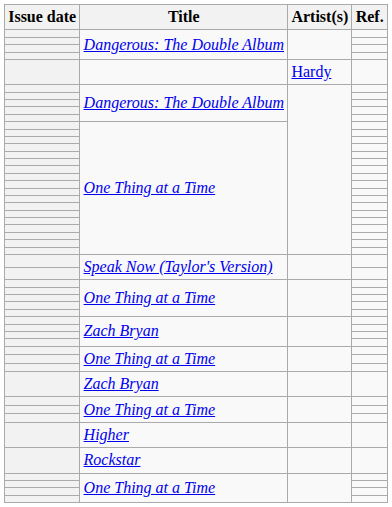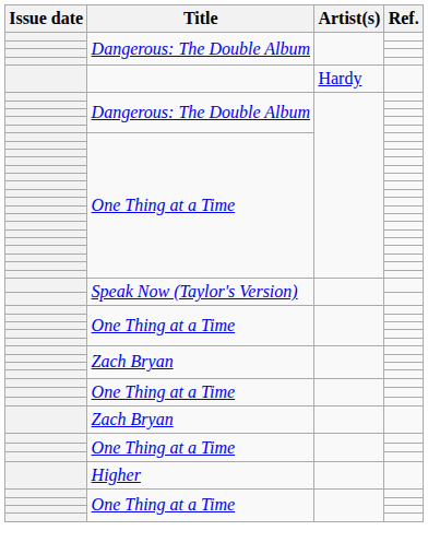 <table class="wikitable sortable plainrowheaders">
 <tr>
 <th scope=col>Issue date</th>
 <th scope=col>Title</th>
 <th scope=col>Artist(s)</th>
 <th scope=col class=unsortable>Ref.</th>
 </tr>
 <tr>
 <th scope=row></th>
 <td rowspan=4><em><a href='#'>Dangerous: The Double Album</a></em></td>
 <td rowspan=4></td>
 <td align=center></td>
 </tr>
 <tr>
 <th scope=row></th>
 <td align=center></td>
 </tr>
 <tr>
 <th scope=row></th>
 <td align=center></td>
 </tr>
 <tr>
 <th scope=row></th>
 <td align=center></td>
 </tr>
 <tr>
 <th scope=row></th>
 <td><em></em></td>
 <td><a href='#'>Hardy</a></td>
 <td align=center></td>
 </tr>
 <tr>
 <th scope=row></th>
 <td rowspan=5><em><a href='#'>Dangerous: The Double Album</a></em></td>
 <td rowspan=23></td>
 <td align=center></td>
 </tr>
 <tr>
 <th scope=row></th>
 <td align=center></td>
 </tr>
 <tr>
 <th scope=row></th>
 <td align=center></td>
 </tr>
 <tr>
 <th scope=row></th>
 <td align=center></td>
 </tr>
 <tr>
 <th scope=row></th>
 <td align=center></td>
 </tr>
 <tr>
 <th scope=row></th>
 <td rowspan=18><em><a href='#'>One Thing at a Time</a></em></td>
 <td align=center></td>
 </tr>
 <tr>
 <th scope=row></th>
 <td align=center></td>
 </tr>
 <tr>
 <th scope=row></th>
 <td align=center></td>
 </tr>
 <tr>
 <th scope=row></th>
 <td align=center></td>
 </tr>
 <tr>
 <th scope=row></th>
 <td align=center></td>
 </tr>
 <tr>
 <th scope=row></th>
 <td align=center></td>
 </tr>
 <tr>
 <th scope=row></th>
 <td align=center></td>
 </tr>
 <tr>
 <th scope=row></th>
 <td align=center></td>
 </tr>
 <tr>
 <th scope=row></th>
 <td align=center></td>
 </tr>
 <tr>
 <th scope=row></th>
 <td align=center></td>
 </tr>
 <tr>
 <th scope=row></th>
 <td align=center></td>
 </tr>
 <tr>
 <th scope=row></th>
 <td align=center></td>
 </tr>
 <tr>
 <th scope=row></th>
 <td align=center></td>
 </tr>
 <tr>
 <th scope=row></th>
 <td align=center></td>
 </tr>
 <tr>
 <th scope=row></th>
 <td align=center></td>
 </tr>
 <tr>
 <th scope=row></th>
 <td align=center></td>
 </tr>
 <tr>
 <th scope=row></th>
 <td align=center></td>
 </tr>
 <tr>
 <th scope=row></th>
 <td align=center></td>
 </tr>
 <tr>
 <th scope=row></th>
 <td rowspan="2"><em><a href='#'>Speak Now (Taylor's Version)</a></em></td>
 <td rowspan="2"></td>
 <td align=center></td>
 </tr>
 <tr>
 <th scope=row></th>
 <td align=center></td>
 </tr>
 <tr>
 <th scope=row></th>
 <td rowspan=5><em><a href='#'>One Thing at a Time</a></em></td>
 <td rowspan=5></td>
 <td align=center></td>
 </tr>
 <tr>
 <th scope=row></th>
 <td align=center></td>
 </tr>
 <tr>
 <th scope=row></th>
 <td align=center></td>
 </tr>
 <tr>
 <th scope=row></th>
 <td align=center></td>
 </tr>
 <tr>
 <th scope=row></th>
 <td align=center></td>
 </tr>
 <tr>
 <th scope=row></th>
 <td rowspan=4><em><a href='#'>Zach Bryan</a></em></td>
 <td rowspan=4></td>
 <td align=center></td>
 </tr>
 <tr>
 <th scope=row></th>
 <td align=center></td>
 </tr>
 <tr>
 <th scope=row></th>
 <td align=center></td>
 </tr>
 <tr>
 <th scope=row></th>
 <td align=center></td>
 </tr>
 <tr>
 <th scope=row></th>
 <td rowspan=3><em><a href='#'>One Thing at a Time</a></em></td>
 <td rowspan=3></td>
 <td align=center></td>
 </tr>
 <tr>
 <th scope=row></th>
 <td align=center></td>
 </tr>
 <tr>
 <th scope=row></th>
 <td align=center></td>
 </tr>
 <tr>
 <th scope=row></th>
 <td rowspan=1><em><a href='#'>Zach Bryan</a></em></td>
 <td rowspan=1></td>
 <td align=center></td>
 </tr>
 <tr>
 <th scope=row></th>
 <td rowspan=3><em><a href='#'>One Thing at a Time</a></em></td>
 <td rowspan=3></td>
 <td align=center></td>
 </tr>
 <tr>
 <th scope=row></th>
 <td align=center></td>
 </tr>
 <tr>
 <th scope=row></th>
 <td align=center></td>
 </tr>
 <tr>
 <th scope=row></th>
 <td><em><a href='#'>Higher</a></em></td>
 <td></td>
 <td align=center></td>
 </tr>
 <tr>
 <th scope=row></th>
-<td><em><a href='#'>Rockstar</a></em></td>
-<td></td>
-<td align=center></td>
-</tr>
-<tr>
-<th scope=row></th>
 <td rowspan=4><em><a href='#'>One Thing at a Time</a></em></td>
 <td rowspan=4></td>
 <td align=center></td>
 </tr>
 <tr>
 <th scope=row></th>
 <td align=center></td>
 </tr>
 <tr>
 <th scope=row></th>
 <td align=center></td>
 </tr>
 <tr>
 <th scope=row></th>
 <td align=center></td>
 </tr>
 </table>
